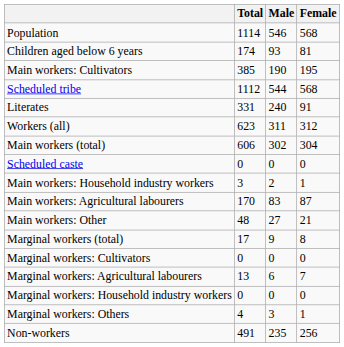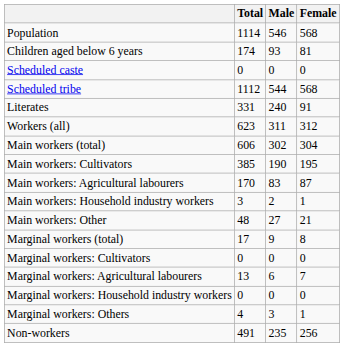 <table class="wikitable sortable">
 <tr>
 <th></th>
 <th>Total</th>
 <th>Male</th>
 <th>Female</th>
 </tr>
 <tr>
 <td>Population</td>
 <td>1114</td>
 <td>546</td>
 <td>568</td>
 </tr>
 <tr>
 <td>Children aged below 6 years</td>
 <td>174</td>
 <td>93</td>
 <td>81</td>
 </tr>
 <tr>
-<td>Main workers: Cultivators</td>
-<td>385</td>
-<td>190</td>
-<td>195</td>
+<td><a href='#'>Scheduled caste</a></td>
+<td>0</td>
+<td>0</td>
+<td>0</td>
 </tr>
 <tr>
 <td><a href='#'>Scheduled tribe</a></td>
 <td>1112</td>
 <td>544</td>
 <td>568</td>
 </tr>
 <tr>
 <td>Literates</td>
 <td>331</td>
 <td>240</td>
 <td>91</td>
 </tr>
 <tr>
 <td>Workers (all)</td>
 <td>623</td>
 <td>311</td>
 <td>312</td>
 </tr>
 <tr>
 <td>Main workers (total)</td>
 <td>606</td>
 <td>302</td>
 <td>304</td>
 </tr>
 <tr>
-<td><a href='#'>Scheduled caste</a></td>
-<td>0</td>
-<td>0</td>
-<td>0</td>
+<td>Main workers: Cultivators</td>
+<td>385</td>
+<td>190</td>
+<td>195</td>
+</tr>
+<tr>
+<td>Main workers: Agricultural labourers</td>
+<td>170</td>
+<td>83</td>
+<td>87</td>
 </tr>
 <tr>
 <td>Main workers: Household industry workers</td>
 <td>3</td>
 <td>2</td>
 <td>1</td>
-</tr>
-<tr>
-<td>Main workers: Agricultural labourers</td>
-<td>170</td>
-<td>83</td>
-<td>87</td>
 </tr>
 <tr>
 <td>Main workers: Other</td>
 <td>48</td>
 <td>27</td>
 <td>21</td>
 </tr>
 <tr>
 <td>Marginal workers (total)</td>
 <td>17</td>
 <td>9</td>
 <td>8</td>
 </tr>
 <tr>
 <td>Marginal workers: Cultivators</td>
 <td>0</td>
 <td>0</td>
 <td>0</td>
 </tr>
 <tr>
 <td>Marginal workers: Agricultural labourers</td>
 <td>13</td>
 <td>6</td>
 <td>7</td>
 </tr>
 <tr>
 <td>Marginal workers: Household industry workers</td>
 <td>0</td>
 <td>0</td>
 <td>0</td>
 </tr>
 <tr>
 <td>Marginal workers: Others</td>
 <td>4</td>
 <td>3</td>
 <td>1</td>
 </tr>
 <tr>
 <td>Non-workers</td>
 <td>491</td>
 <td>235</td>
 <td>256</td>
 </tr>
 </table>
